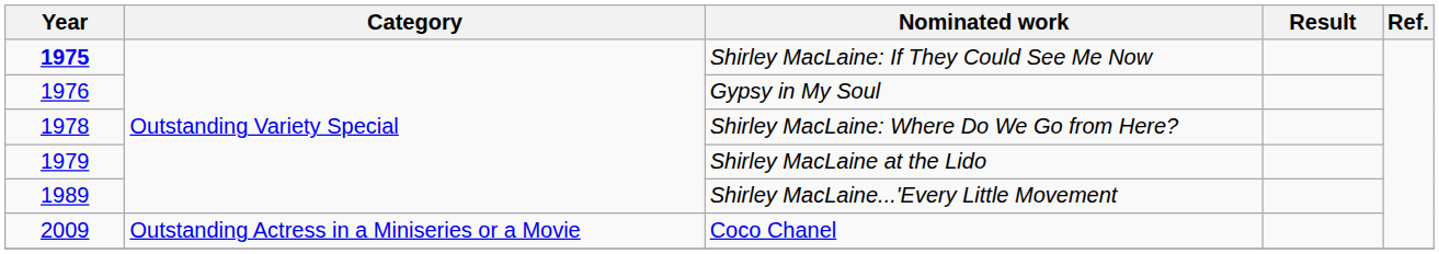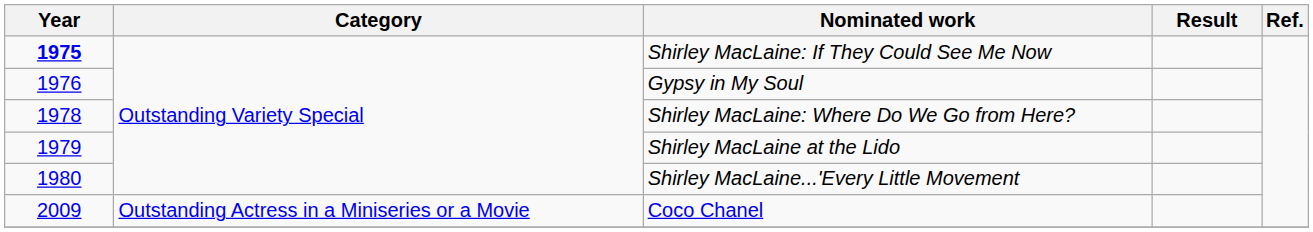 <table class=wikitable>
 <tr>
 <th scope="col" style="width:5em;">Year</th>
 <th scope="col" style="width:26em;">Category</th>
 <th scope="col" style="width:25em;">Nominated work</th>
 <th scope="col" style="width:5em;">Result</th>
 <th>Ref.</th>
 </tr>
 <tr>
 <td style="text-align:center;"><strong><a href='#'>1975</a></strong></td>
 <td rowspan="5"><a href='#'>Outstanding Variety Special</a></td>
 <td><em>Shirley MacLaine: If They Could See Me Now</em></td>
 <td></td>
 <td rowspan=6></td>
 </tr>
 <tr>
 <td style="text-align:center;"><a href='#'>1976</a></td>
 <td><em>Gypsy in My Soul</em></td>
 <td></td>
 </tr>
 <tr>
 <td style="text-align:center;"><a href='#'>1978</a></td>
 <td><em>Shirley MacLaine: Where Do We Go from Here?</em></td>
 <td></td>
 </tr>
 <tr>
 <td style="text-align:center;"><a href='#'>1979</a></td>
 <td><em>Shirley MacLaine at the Lido</em></td>
 <td></td>
 </tr>
 <tr>
-<td style="text-align:center;"><a href='#'>1989</a></td>
+<td style="text-align:center;"><a href='#'>1980</a></td>
 <td><em>Shirley MacLaine...'Every Little Movement<strong></td>
 <td></td>
 </tr>
 <tr>
 <td style="text-align:center;"><a href='#'>2009</a></td>
 <td><a href='#'>Outstanding Actress in a Miniseries or a Movie</a></td>
 <td></em><a href='#'>Coco Chanel</a><em></td>
 <td></td>
 </tr>
 <tr>
 </tr>
 </table>
